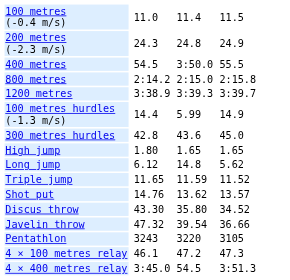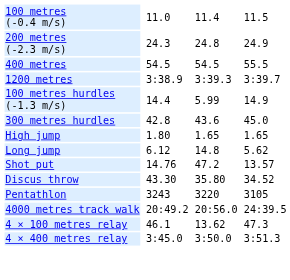 <table>
 <tr>
 <td bgcolor = DDEEFF><a href='#'>100 metres</a> <br> (-0.4 m/s)</td>
 <td></td>
 <td>11.0</td>
 <td></td>
 <td>11.4</td>
 <td></td>
 <td>11.5</td>
 </tr>
 <tr>
 <td bgcolor = DDEEFF><a href='#'>200 metres</a> <br> (-2.3 m/s)</td>
 <td></td>
 <td>24.3</td>
 <td></td>
 <td>24.8</td>
 <td></td>
 <td>24.9</td>
 </tr>
 <tr>
 <td bgcolor = DDEEFF><a href='#'>400 metres</a></td>
 <td></td>
 <td>54.5</td>
 <td></td>
-<td>3:50.0</td>
+<td>54.5</td>
 <td></td>
 <td>55.5</td>
-</tr>
-<tr>
-<td bgcolor = DDEEFF><a href='#'>800 metres</a></td>
-<td></td>
-<td>2:14.2</td>
-<td></td>
-<td>2:15.0</td>
-<td></td>
-<td>2:15.8</td>
 </tr>
 <tr>
 <td bgcolor = DDEEFF><a href='#'>1200 metres</a></td>
 <td></td>
 <td>3:38.9</td>
 <td></td>
 <td>3:39.3</td>
 <td></td>
 <td>3:39.7</td>
 </tr>
 <tr>
 <td bgcolor = DDEEFF><a href='#'>100 metres hurdles</a> <br> (-1.3 m/s)</td>
 <td></td>
 <td>14.4</td>
 <td></td>
 <td>5.99</td>
 <td></td>
 <td>14.9</td>
 </tr>
 <tr>
 <td bgcolor = DDEEFF><a href='#'>300 metres hurdles</a></td>
 <td></td>
 <td>42.8</td>
 <td></td>
 <td>43.6</td>
 <td></td>
 <td>45.0</td>
 </tr>
 <tr>
 <td bgcolor = DDEEFF><a href='#'>High jump</a></td>
 <td></td>
 <td>1.80</td>
 <td></td>
 <td>1.65</td>
 <td></td>
 <td>1.65</td>
 </tr>
 <tr>
 <td bgcolor = DDEEFF><a href='#'>Long jump</a></td>
 <td></td>
 <td>6.12</td>
 <td></td>
 <td>14.8</td>
 <td></td>
 <td>5.62</td>
 </tr>
 <tr>
-<td bgcolor = DDEEFF><a href='#'>Triple jump</a></td>
-<td></td>
-<td>11.65</td>
-<td></td>
-<td>11.59</td>
-<td></td>
-<td>11.52</td>
-</tr>
-<tr>
 <td bgcolor = DDEEFF><a href='#'>Shot put</a></td>
 <td></td>
 <td>14.76</td>
 <td></td>
-<td>13.62</td>
+<td>47.2</td>
 <td></td>
 <td>13.57</td>
 </tr>
 <tr>
 <td bgcolor = DDEEFF><a href='#'>Discus throw</a></td>
 <td></td>
 <td>43.30</td>
 <td></td>
 <td>35.80</td>
 <td></td>
 <td>34.52</td>
 </tr>
 <tr>
-<td bgcolor = DDEEFF><a href='#'>Javelin throw</a></td>
-<td></td>
-<td>47.32</td>
-<td></td>
-<td>39.54</td>
-<td></td>
-<td>36.66</td>
-</tr>
-<tr>
 <td bgcolor = DDEEFF><a href='#'>Pentathlon</a></td>
 <td></td>
 <td>3243</td>
 <td></td>
 <td>3220</td>
 <td></td>
 <td>3105</td>
 </tr>
 <tr>
+<td bgcolor = DDEEFF><a href='#'>4000 metres track walk</a></td>
+<td></td>
+<td>20:49.2</td>
+<td></td>
+<td>20:56.0</td>
+<td></td>
+<td>24:39.5</td>
+</tr>
+<tr>
 <td bgcolor = DDEEFF><a href='#'>4 × 100 metres relay</a></td>
 <td></td>
 <td>46.1</td>
 <td></td>
-<td>47.2</td>
+<td>13.62</td>
 <td></td>
 <td>47.3</td>
 </tr>
 <tr>
 <td bgcolor = DDEEFF><a href='#'>4 × 400 metres relay</a></td>
 <td></td>
 <td>3:45.0</td>
 <td></td>
-<td>54.5</td>
+<td>3:50.0</td>
 <td></td>
 <td>3:51.3</td>
 </tr>
 </table>
